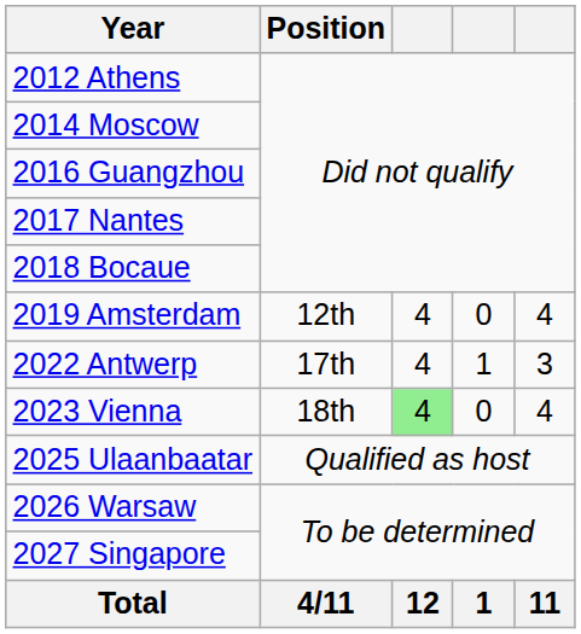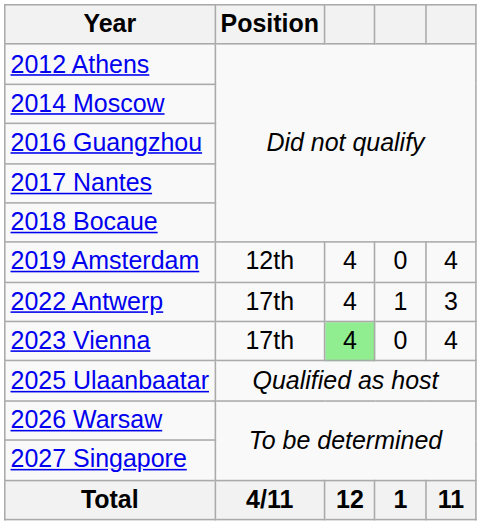 <table class="wikitable" style="text-align: center;">
 <tr>
 <th>Year</th>
 <th>Position</th>
 <th width=25px></th>
 <th width=25px></th>
 <th width=25px></th>
 </tr>
 <tr>
 <td style="text-align:left;"> <a href='#'>2012 Athens</a></td>
 <td colspan=4 rowspan=5><em>Did not qualify</em></td>
 </tr>
 <tr>
 <td style="text-align:left;"> <a href='#'>2014 Moscow</a></td>
 </tr>
 <tr>
 <td style="text-align:left;"> <a href='#'>2016 Guangzhou</a></td>
 </tr>
 <tr>
 <td style="text-align:left;"> <a href='#'>2017 Nantes</a></td>
 </tr>
 <tr>
 <td style="text-align:left;"> <a href='#'>2018 Bocaue</a></td>
 </tr>
 <tr>
 <td style="text-align:left;"> <a href='#'>2019 Amsterdam</a></td>
 <td>12th</td>
 <td>4</td>
 <td>0</td>
 <td>4</td>
 </tr>
 <tr>
 <td style="text-align:left;"> <a href='#'>2022 Antwerp</a></td>
 <td>17th</td>
 <td>4</td>
 <td>1</td>
 <td>3</td>
 </tr>
 <tr>
 <td style="text-align:left;"> <a href='#'>2023 Vienna</a></td>
-<td>18th</td>
+<td>17th</td>
 <td style="background: lightgreen;">4</td>
 <td>0</td>
 <td>4</td>
 </tr>
 <tr>
 <td style="text-align:left;"> <a href='#'>2025 Ulaanbaatar</a></td>
 <td colspan=4><em>Qualified as host</em></td>
 </tr>
 <tr>
 <td style="text-align:left;"> <a href='#'>2026 Warsaw</a></td>
 <td colspan=4 rowspan=2><em>To be determined</em></td>
 </tr>
 <tr>
 <td style="text-align:left;"> <a href='#'>2027 Singapore</a></td>
 </tr>
 <tr>
 <th>Total</th>
 <th>4/11</th>
 <th>12</th>
 <th>1</th>
 <th>11</th>
 </tr>
 </table>
